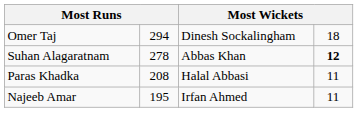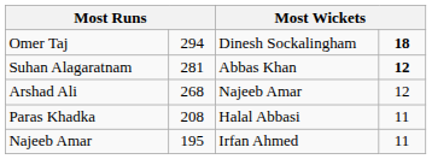 <table class="wikitable">
 <tr>
 <th colspan=2 align="center">Most Runs</th>
 <th colspan=2 align=center>Most Wickets</th>
 </tr>
 <tr>
 <td width=160> Omer Taj</td>
 <td width=40 align=center>294</td>
 <td width=160> Dinesh Sockalingham</td>
-<td width=40 align=center>18</td>
+<td width=40 align=center><strong>18</strong></td>
 </tr>
 <tr>
 <td> Suhan Alagaratnam</td>
-<td align=center>278</td>
+<td align=center>281</td>
 <td> Abbas Khan</td>
 <td align=center><strong>12</strong></td>
+</tr>
+<tr>
+<td> Arshad Ali</td>
+<td align=center>268</td>
+<td> Najeeb Amar</td>
+<td align=center>12</td>
 </tr>
 <tr>
 <td> Paras Khadka</td>
 <td align=center>208</td>
 <td> Halal Abbasi</td>
 <td align=center>11</td>
 </tr>
 <tr>
 <td> Najeeb Amar</td>
 <td align=center>195</td>
 <td> Irfan Ahmed</td>
 <td align=center>11</td>
 </tr>
 </table>
